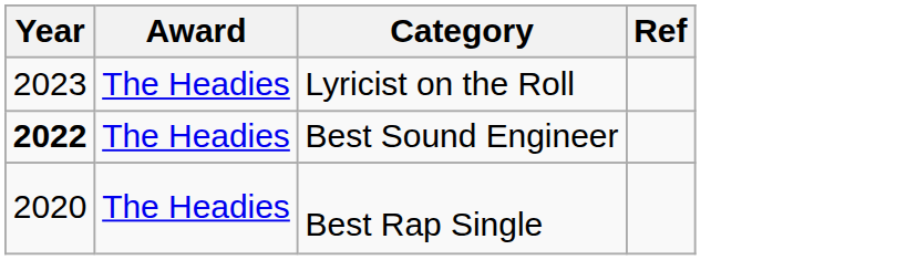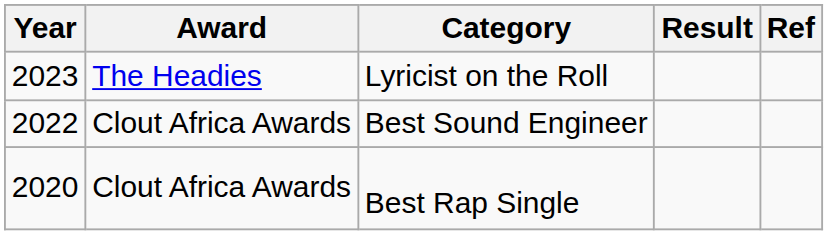 <table class="wikitable">
 <tr>
 <th>Year</th>
 <th>Award</th>
 <th>Category</th>
+<th>Result</th>
 <th>Ref</th>
 </tr>
 <tr>
 <td>2023</td>
 <td><a href='#'>The Headies</a></td>
 <td>Lyricist on the Roll</td>
 <td></td>
+<td></td>
 </tr>
 <tr>
-<td><strong>2022</strong></td>
-<td><a href='#'>The Headies</a></td>
+<td>2022</td>
+<td>Clout Africa Awards</td>
 <td>Best Sound Engineer</td>
+<td></td>
 <td></td>
 </tr>
 <tr>
 <td>2020</td>
-<td><a href='#'>The Headies</a></td>
+<td>Clout Africa Awards</td>
 <td><br>Best Rap Single</td>
+<td></td>
 <td></td>
 </tr>
 </table>
